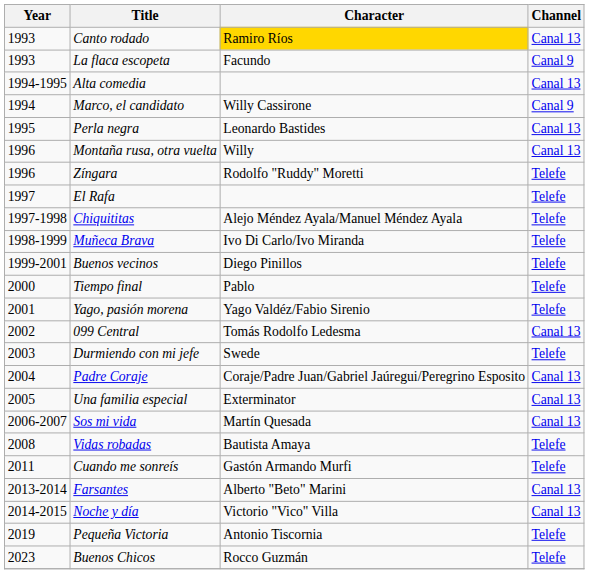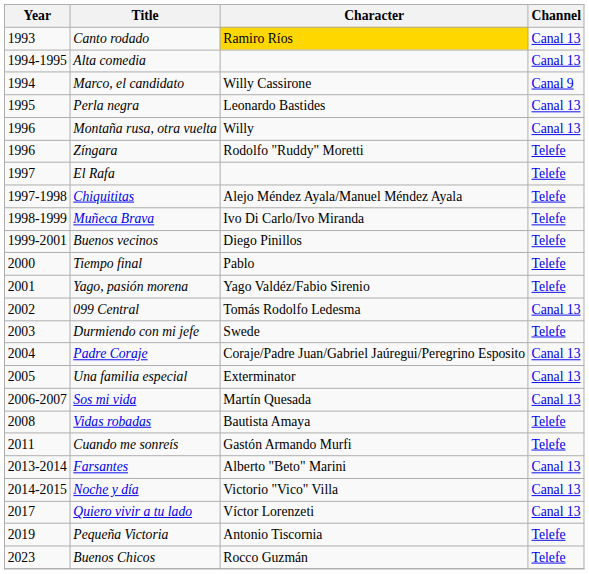 <table class="wikitable" style="font-size: 90%;">
 <tr>
 <th>Year</th>
 <th>Title</th>
 <th>Character</th>
 <th>Channel</th>
 </tr>
 <tr>
 <td>1993</td>
 <td><em>Canto rodado</em></td>
 <td style="background: gold;">Ramiro Ríos</td>
 <td><a href='#'>Canal 13</a></td>
-</tr>
-<tr>
-<td>1993</td>
-<td><em>La flaca escopeta</em></td>
-<td>Facundo</td>
-<td><a href='#'>Canal 9</a></td>
 </tr>
 <tr>
 <td>1994-1995</td>
 <td><em>Alta comedia</em></td>
 <td></td>
 <td><a href='#'>Canal 13</a></td>
 </tr>
 <tr>
 <td>1994</td>
 <td><em>Marco, el candidato</em></td>
 <td>Willy Cassirone</td>
 <td><a href='#'>Canal 9</a></td>
 </tr>
 <tr>
 <td>1995</td>
 <td><em>Perla negra</em></td>
 <td>Leonardo Bastides</td>
 <td><a href='#'>Canal 13</a></td>
 </tr>
 <tr>
 <td>1996</td>
 <td><em>Montaña rusa, otra vuelta</em></td>
 <td>Willy</td>
 <td><a href='#'>Canal 13</a></td>
 </tr>
 <tr>
 <td>1996</td>
 <td><em>Zíngara</em></td>
 <td>Rodolfo "Ruddy" Moretti</td>
 <td><a href='#'>Telefe</a></td>
 </tr>
 <tr>
 <td>1997</td>
 <td><em>El Rafa</em></td>
 <td></td>
 <td><a href='#'>Telefe</a></td>
 </tr>
 <tr>
 <td>1997-1998</td>
 <td><em><a href='#'>Chiquititas</a></em></td>
 <td>Alejo Méndez Ayala/Manuel Méndez Ayala</td>
 <td><a href='#'>Telefe</a></td>
 </tr>
 <tr>
 <td>1998-1999</td>
 <td><em><a href='#'>Muñeca Brava</a></em></td>
 <td>Ivo Di Carlo/Ivo Miranda</td>
 <td><a href='#'>Telefe</a></td>
 </tr>
 <tr>
 <td>1999-2001</td>
 <td><em>Buenos vecinos</em></td>
 <td>Diego Pinillos</td>
 <td><a href='#'>Telefe</a></td>
 </tr>
 <tr>
 <td>2000</td>
 <td><em>Tiempo final</em></td>
 <td>Pablo</td>
 <td><a href='#'>Telefe</a></td>
 </tr>
 <tr>
 <td>2001</td>
 <td><em>Yago, pasión morena</em></td>
 <td>Yago Valdéz/Fabio Sirenio</td>
 <td><a href='#'>Telefe</a></td>
 </tr>
 <tr>
 <td>2002</td>
 <td><em>099 Central</em></td>
 <td>Tomás Rodolfo Ledesma</td>
 <td><a href='#'>Canal 13</a></td>
 </tr>
 <tr>
 <td>2003</td>
 <td><em>Durmiendo con mi jefe</em></td>
 <td>Swede</td>
 <td><a href='#'>Telefe</a></td>
 </tr>
 <tr>
 <td>2004</td>
 <td><em><a href='#'>Padre Coraje</a></em></td>
 <td>Coraje/Padre Juan/Gabriel Jaúregui/Peregrino Esposito</td>
 <td><a href='#'>Canal 13</a></td>
 </tr>
 <tr>
 <td>2005</td>
 <td><em>Una familia especial</em></td>
 <td>Exterminator</td>
 <td><a href='#'>Canal 13</a></td>
 </tr>
 <tr>
 <td>2006-2007</td>
 <td><em><a href='#'>Sos mi vida</a></em></td>
 <td>Martín Quesada</td>
 <td><a href='#'>Canal 13</a></td>
 </tr>
 <tr>
 <td>2008</td>
 <td><em><a href='#'>Vidas robadas</a></em></td>
 <td>Bautista Amaya</td>
 <td><a href='#'>Telefe</a></td>
 </tr>
 <tr>
 <td>2011</td>
 <td><em>Cuando me sonreís</em></td>
 <td>Gastón Armando Murfi</td>
 <td><a href='#'>Telefe</a></td>
 </tr>
 <tr>
 <td>2013-2014</td>
 <td><em><a href='#'>Farsantes</a></em></td>
 <td>Alberto "Beto" Marini</td>
 <td><a href='#'>Canal 13</a></td>
 </tr>
 <tr>
 <td>2014-2015</td>
 <td><em><a href='#'>Noche y día</a></em></td>
 <td>Victorio "Vico" Villa</td>
 <td><a href='#'>Canal 13</a></td>
 </tr>
 <tr>
+<td>2017</td>
+<td><em><a href='#'>Quiero vivir a tu lado</a></em></td>
+<td>Víctor Lorenzeti</td>
+<td><a href='#'>Canal 13</a></td>
+</tr>
+<tr>
 <td>2019</td>
 <td><em>Pequeña Victoria</em></td>
 <td>Antonio Tiscornia</td>
 <td><a href='#'>Telefe</a></td>
 </tr>
 <tr>
 <td>2023</td>
 <td><em>Buenos Chicos</em></td>
 <td>Rocco Guzmán</td>
 <td><a href='#'>Telefe</a></td>
 </tr>
 <tr>
 </tr>
 </table>
